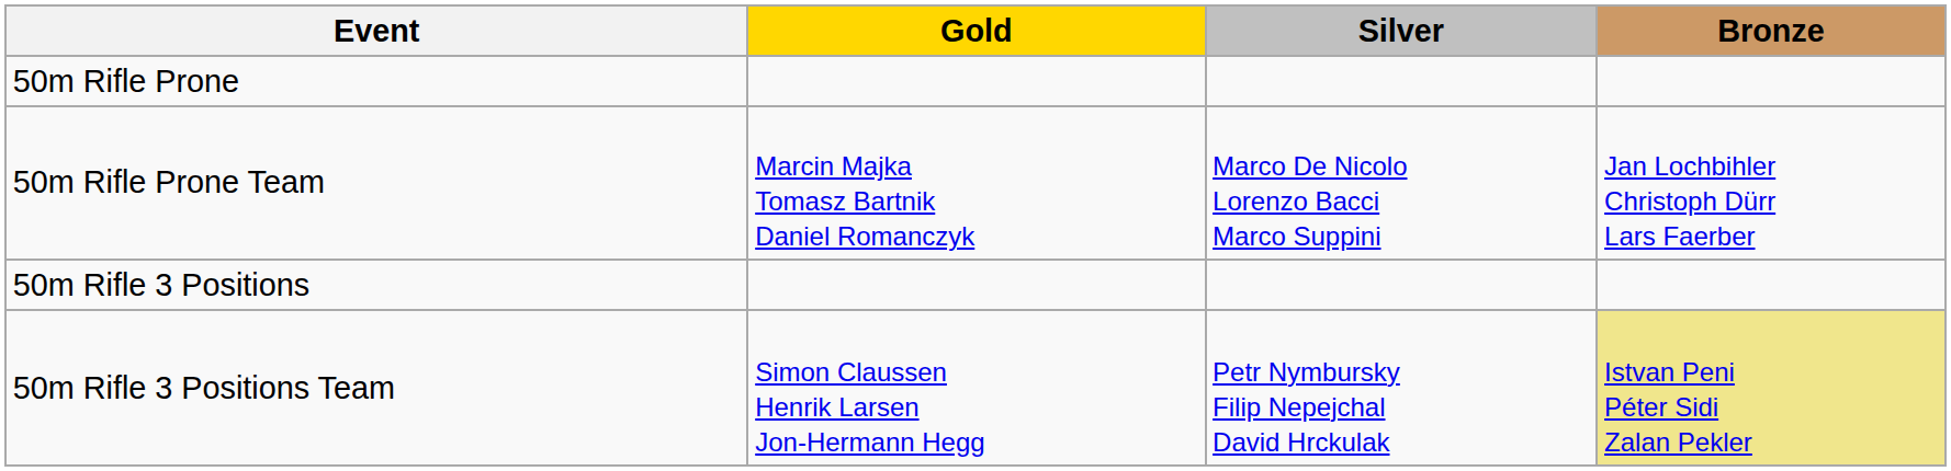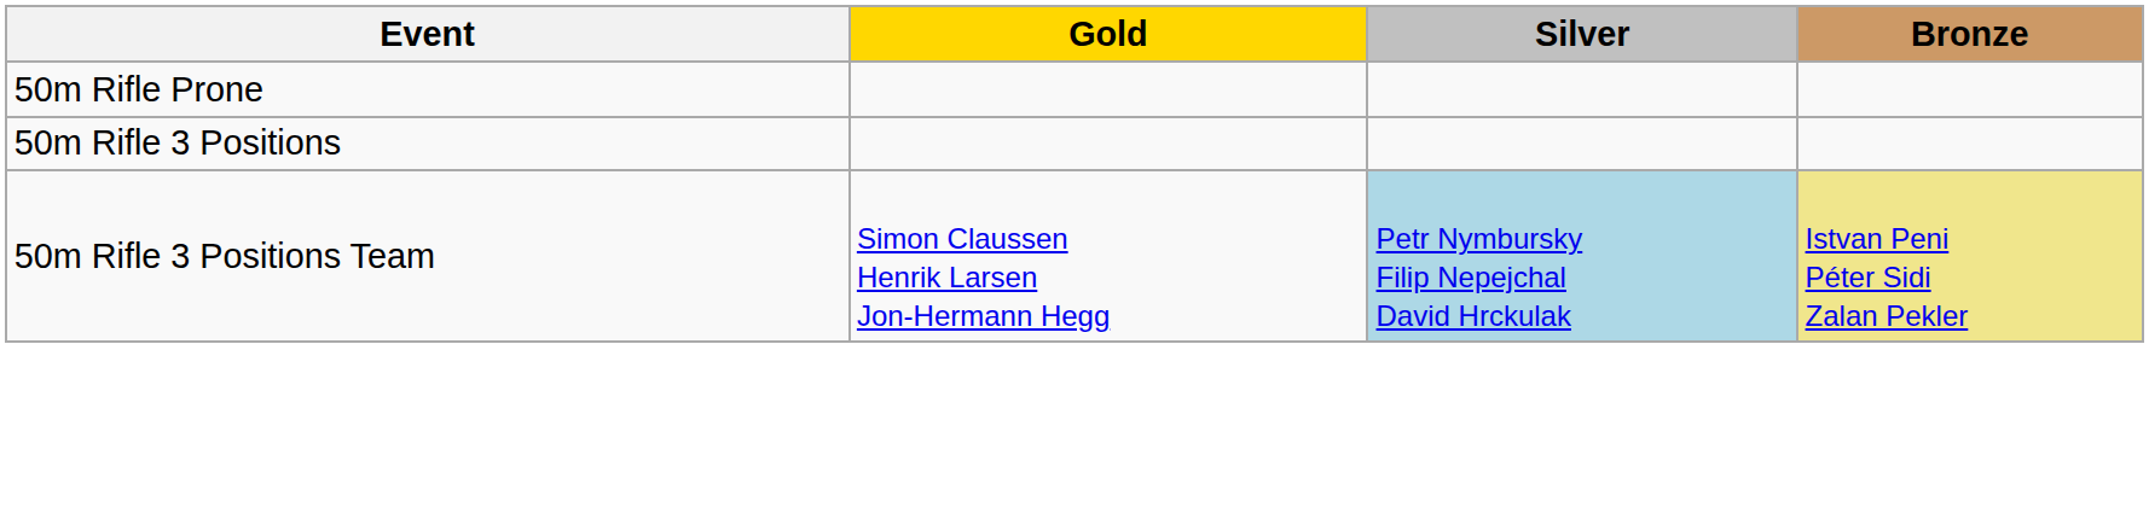 <table class="wikitable" width=70% style="font-size:90%; text-align:left;">
 <tr align=center>
 <th>Event</th>
 <td bgcolor=gold><strong>Gold</strong></td>
 <td bgcolor=silver><strong>Silver</strong></td>
 <td bgcolor=cc9966><strong>Bronze</strong></td>
 </tr>
 <tr>
 <td>50m Rifle Prone</td>
 <td></td>
 <td></td>
 <td></td>
 </tr>
 <tr>
-<td>50m Rifle Prone Team</td>
-<td><br><small><a href='#'>Marcin Majka</a><br><a href='#'>Tomasz Bartnik</a><br><a href='#'>Daniel Romanczyk</a></small></td>
-<td><br><small><a href='#'>Marco De Nicolo</a><br><a href='#'>Lorenzo Bacci</a><br><a href='#'>Marco Suppini</a></small></td>
-<td><br><small><a href='#'>Jan Lochbihler</a><br><a href='#'>Christoph Dürr</a><br><a href='#'>Lars Faerber</a></small></td>
-</tr>
-<tr>
 <td>50m Rifle 3 Positions</td>
 <td></td>
 <td></td>
 <td></td>
 </tr>
 <tr>
 <td>50m Rifle 3 Positions Team</td>
 <td><br><small><a href='#'>Simon Claussen</a><br><a href='#'>Henrik Larsen</a><br><a href='#'>Jon-Hermann Hegg</a></small></td>
-<td><br><small><a href='#'>Petr Nymbursky</a><br><a href='#'>Filip Nepejchal</a><br><a href='#'>David Hrckulak</a></small></td>
+<td style="background: lightblue;"><br><small><a href='#'>Petr Nymbursky</a><br><a href='#'>Filip Nepejchal</a><br><a href='#'>David Hrckulak</a></small></td>
 <td style="background: khaki;"><br><small><a href='#'>Istvan Peni</a><br><a href='#'>Péter Sidi</a><br><a href='#'>Zalan Pekler</a></small></td>
 </tr>
 </table>
